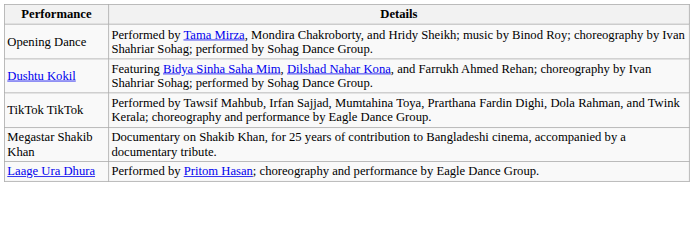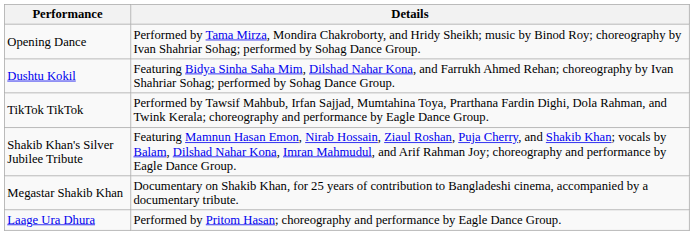 <table class="wikitable plainrowheaders">
 <tr>
 <th Scope="col">Performance</th>
 <th Scope="col">Details</th>
 </tr>
 <tr>
 <td>Opening Dance</td>
 <td>Performed by <a href='#'>Tama Mirza</a>, Mondira Chakroborty, and Hridy Sheikh; music by Binod Roy; choreography by Ivan Shahriar Sohag; performed by Sohag Dance Group.</td>
 </tr>
 <tr>
 <td><a href='#'>Dushtu Kokil</a></td>
 <td>Featuring <a href='#'>Bidya Sinha Saha Mim</a>, <a href='#'>Dilshad Nahar Kona</a>, and Farrukh Ahmed Rehan; choreography by Ivan Shahriar Sohag; performed by Sohag Dance Group.</td>
 </tr>
 <tr>
 <td>TikTok TikTok</td>
 <td>Performed by Tawsif Mahbub, Irfan Sajjad, Mumtahina Toya, Prarthana Fardin Dighi, Dola Rahman, and Twink Kerala; choreography and performance by Eagle Dance Group.</td>
 </tr>
 <tr>
+<td>Shakib Khan's Silver Jubilee Tribute</td>
+<td>Featuring <a href='#'>Mamnun Hasan Emon</a>, <a href='#'>Nirab Hossain</a>, <a href='#'>Ziaul Roshan</a>, <a href='#'>Puja Cherry</a>, and <a href='#'>Shakib Khan</a>; vocals by <a href='#'>Balam</a>, <a href='#'>Dilshad Nahar Kona</a>, <a href='#'>Imran Mahmudul</a>, and Arif Rahman Joy; choreography and performance by Eagle Dance Group.</td>
+</tr>
+<tr>
 <td>Megastar Shakib Khan</td>
 <td>Documentary on Shakib Khan, for 25 years of contribution to Bangladeshi cinema, accompanied by a documentary tribute.</td>
 </tr>
 <tr>
 <td><a href='#'>Laage Ura Dhura</a></td>
 <td>Performed by <a href='#'>Pritom Hasan</a>; choreography and performance by Eagle Dance Group.</td>
 </tr>
 </table>
